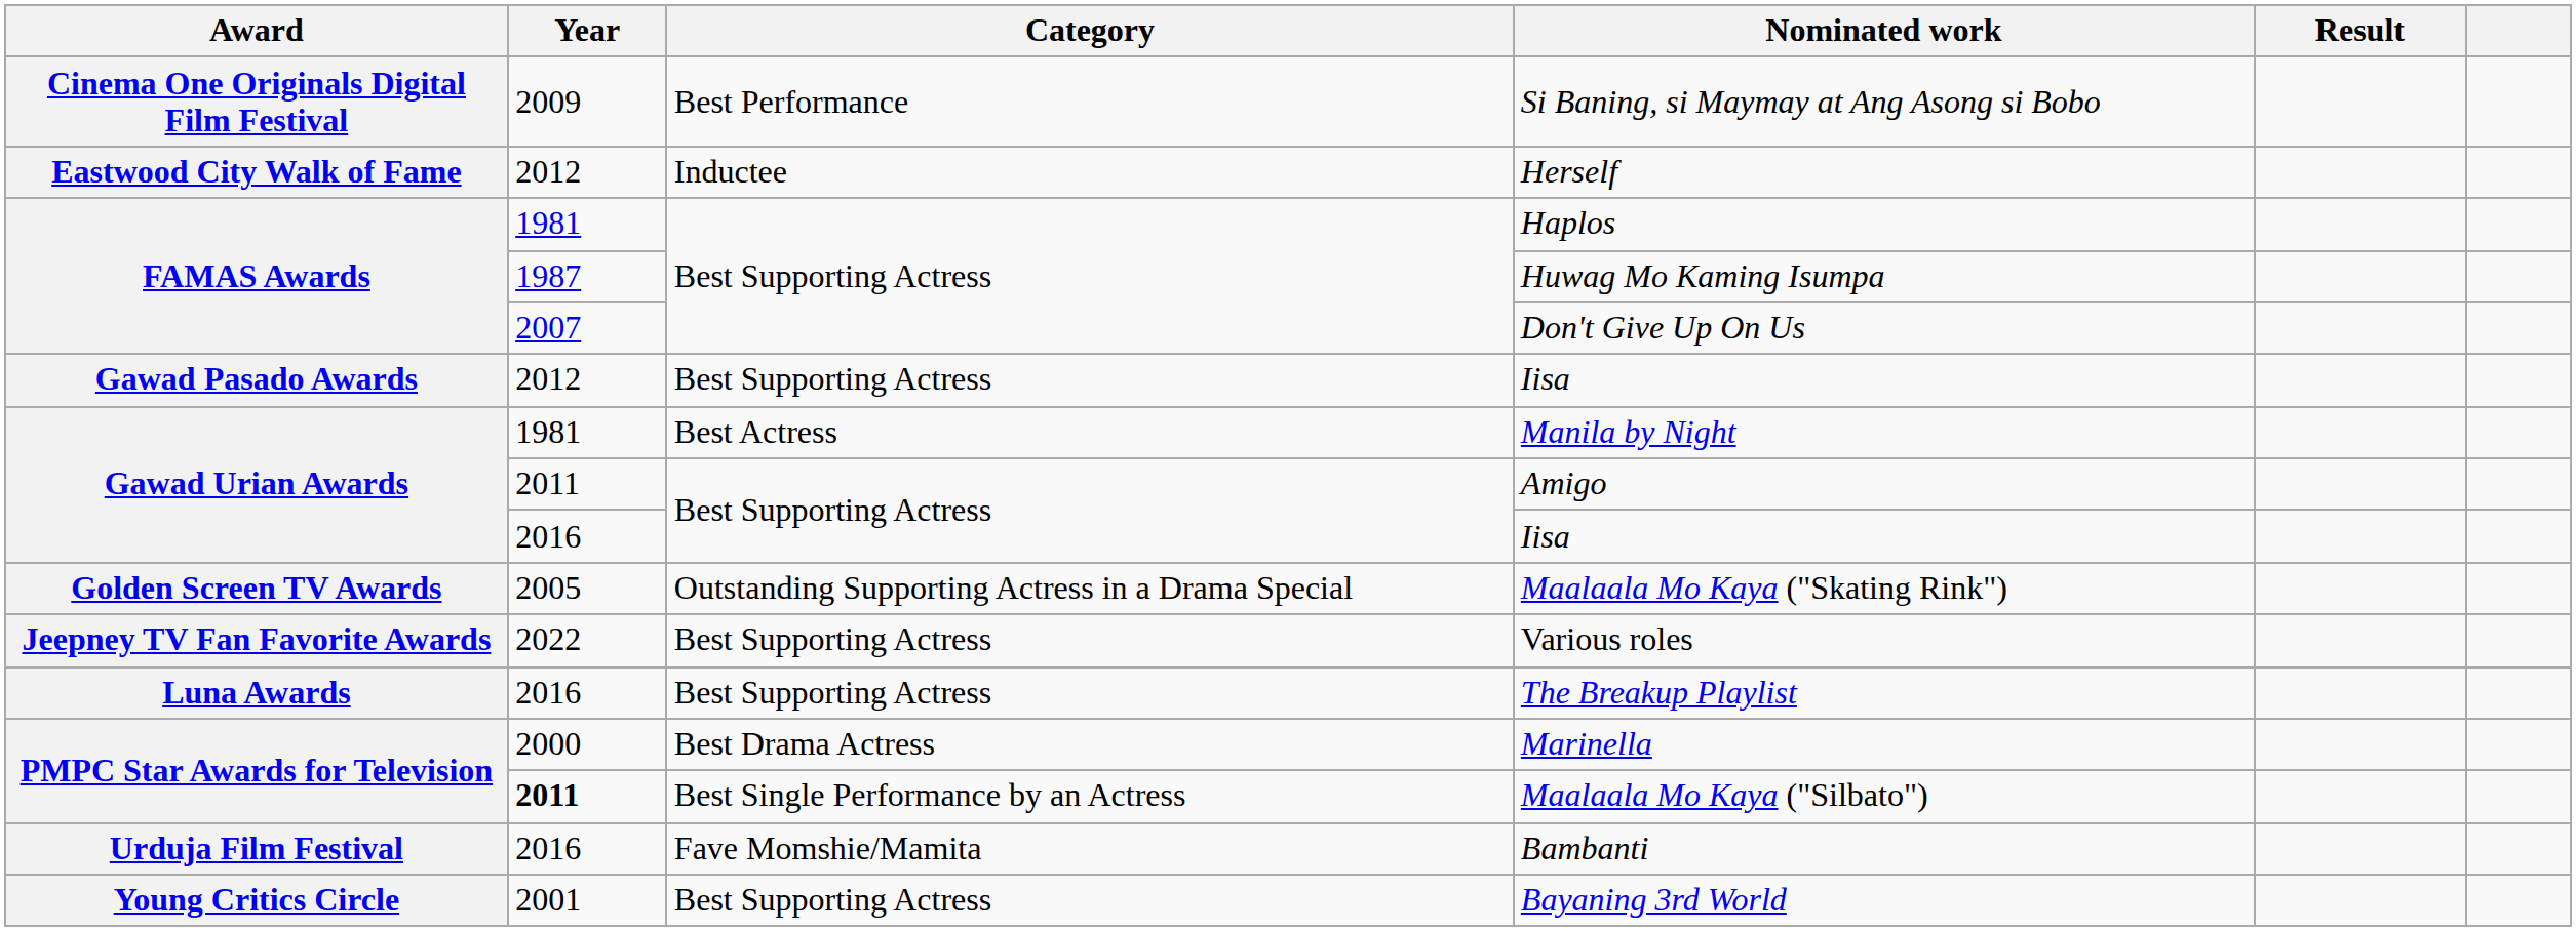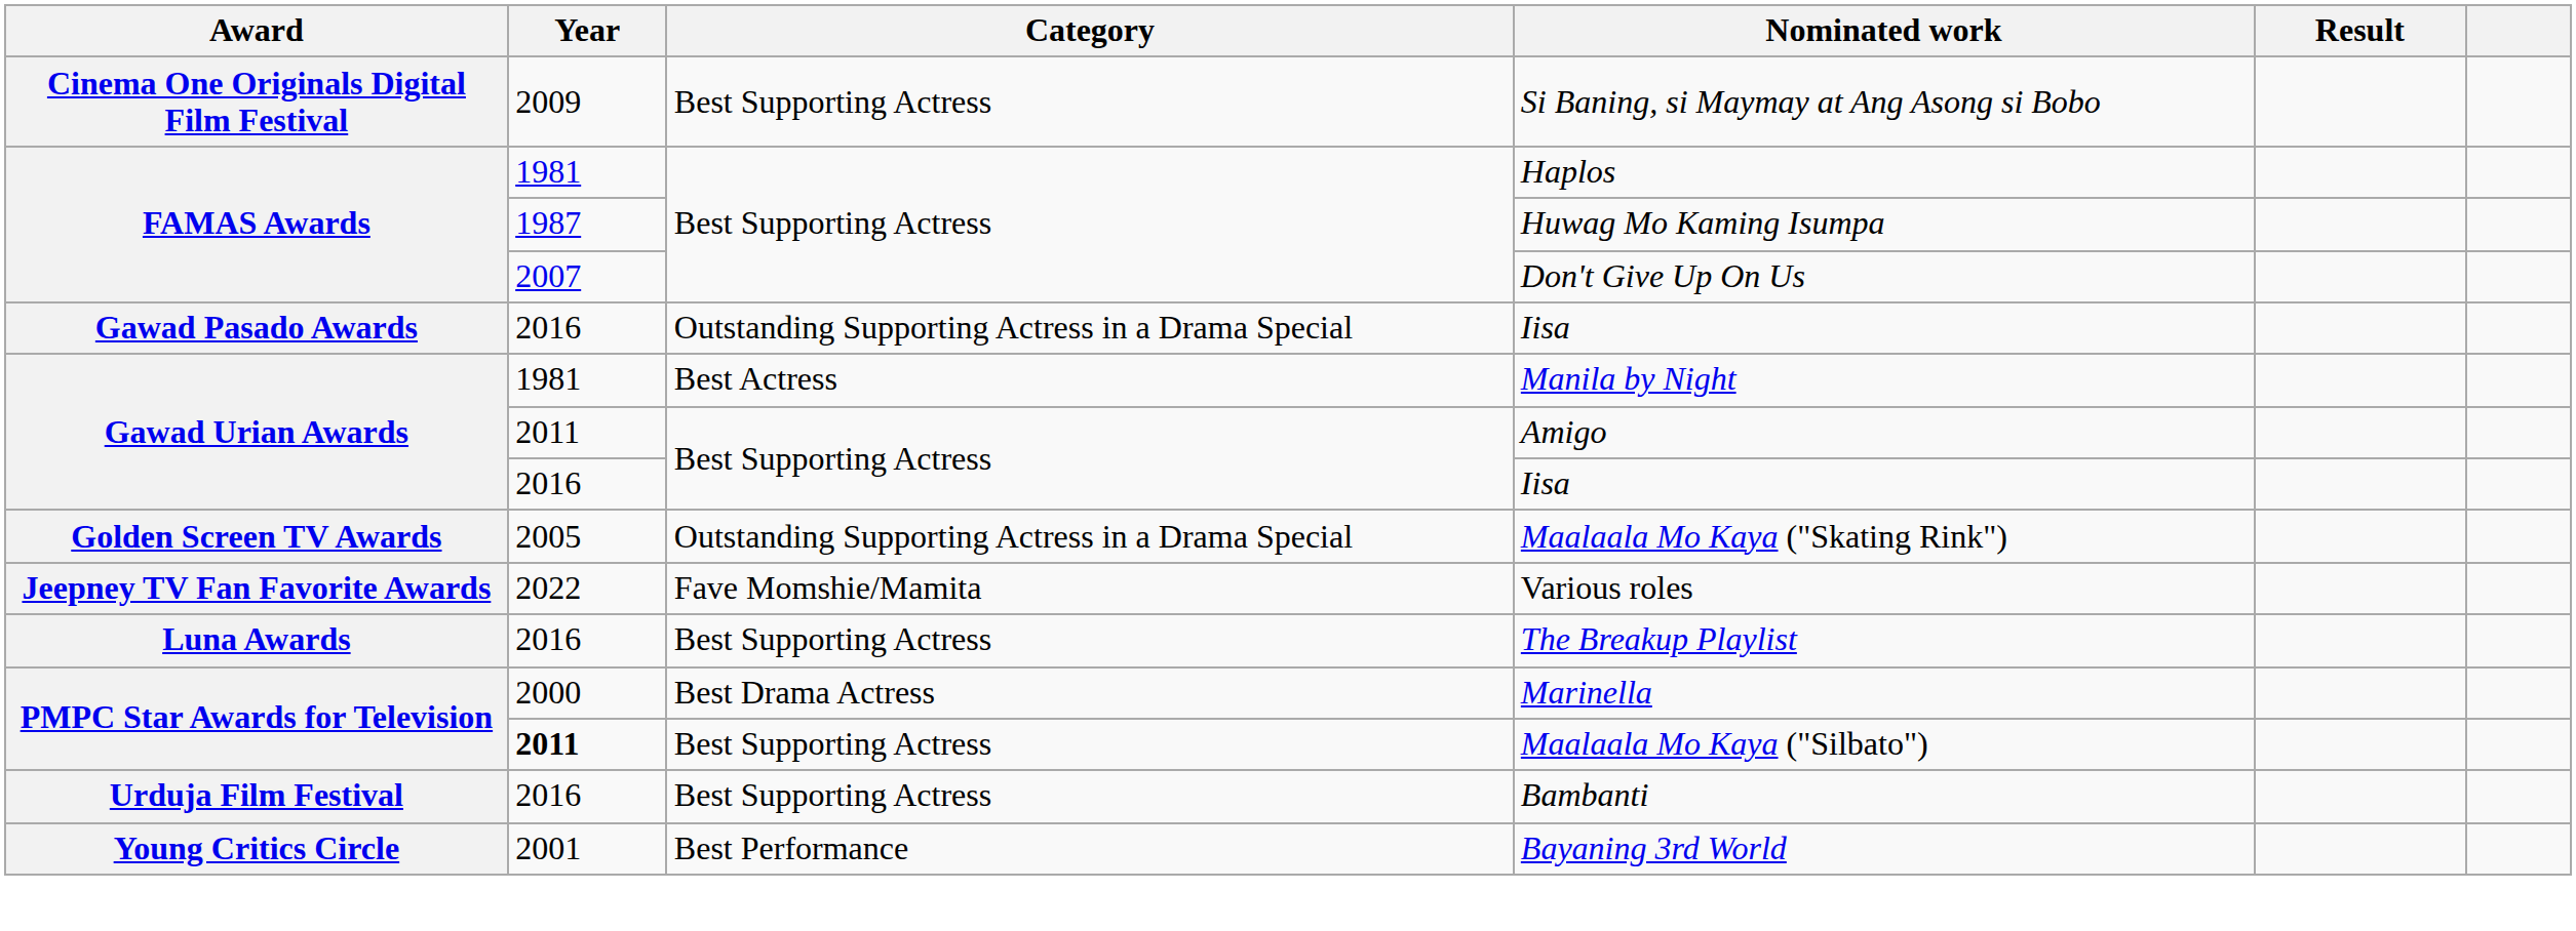 <table class="wikitable sortable plainrowheaders" style="width:99%;">
 <tr>
 <th scope="col" style="width:19%;">Award</th>
 <th scope="col" style="width:6%;">Year</th>
 <th scope="col" style="width:32%;">Category</th>
 <th scope="col" style="width:28%;">Nominated work</th>
 <th scope="col" style="width:8%;">Result</th>
 <th scope="col" style="width:4%;" class="unsortable"></th>
 </tr>
 <tr>
 <th scope="rowgroup"><a href='#'>Cinema One Originals Digital Film Festival</a></th>
 <td>2009</td>
-<td>Best Performance</td>
+<td>Best Supporting Actress</td>
 <td><em>Si Baning, si Maymay at Ang Asong si Bobo</em></td>
-<td></td>
-<td></td>
-</tr>
-<tr>
-<th scope="rowgroup"><a href='#'>Eastwood City Walk of Fame</a></th>
-<td>2012</td>
-<td>Inductee</td>
-<td><em>Herself</em></td>
 <td></td>
 <td></td>
 </tr>
 <tr>
 <th scope="rowgroup" rowspan="3"><a href='#'>FAMAS Awards</a></th>
 <td><a href='#'>1981</a></td>
 <td rowspan="3">Best Supporting Actress</td>
 <td><em>Haplos</em></td>
 <td></td>
 <td></td>
 </tr>
 <tr>
 <td><a href='#'>1987</a></td>
 <td><em>Huwag Mo Kaming Isumpa</em></td>
 <td></td>
 <td></td>
 </tr>
 <tr>
 <td><a href='#'>2007</a></td>
 <td><em>Don't Give Up On Us</em></td>
 <td></td>
 <td></td>
 </tr>
 <tr>
 <th scope="rowgroup"><a href='#'>Gawad Pasado Awards</a></th>
-<td>2012</td>
-<td>Best Supporting Actress</td>
+<td>2016</td>
+<td>Outstanding Supporting Actress in a Drama Special</td>
 <td><em>Iisa</em></td>
 <td></td>
 <td></td>
 </tr>
 <tr>
 <th scope="rowgroup" rowspan="3"><a href='#'>Gawad Urian Awards</a></th>
 <td>1981</td>
 <td>Best Actress</td>
 <td><em><a href='#'>Manila by Night</a></em></td>
 <td></td>
 <td></td>
 </tr>
 <tr>
 <td>2011</td>
 <td rowspan="2">Best Supporting Actress</td>
 <td><em>Amigo</em></td>
 <td></td>
 <td></td>
 </tr>
 <tr>
 <td>2016</td>
 <td><em>Iisa</em></td>
 <td></td>
 <td></td>
 </tr>
 <tr>
 <th scope="rowgroup"><a href='#'>Golden Screen TV Awards</a></th>
 <td>2005</td>
 <td>Outstanding Supporting Actress in a Drama Special</td>
 <td><em><a href='#'>Maalaala Mo Kaya</a></em> ("Skating Rink")</td>
 <td></td>
 <td></td>
 </tr>
 <tr>
 <th scope="rowgroup"><a href='#'>Jeepney TV Fan Favorite Awards</a></th>
 <td>2022</td>
-<td>Best Supporting Actress</td>
+<td>Fave Momshie/Mamita</td>
 <td>Various roles</td>
 <td></td>
 <td></td>
 </tr>
 <tr>
 <th scope="rowgroup"><a href='#'>Luna Awards</a></th>
 <td>2016</td>
 <td>Best Supporting Actress</td>
 <td><em><a href='#'>The Breakup Playlist</a></em></td>
 <td></td>
 <td></td>
 </tr>
 <tr>
 <th scope="rowgroup" rowspan="2"><a href='#'>PMPC Star Awards for Television</a></th>
 <td>2000</td>
 <td>Best Drama Actress</td>
 <td><em><a href='#'>Marinella</a></em></td>
 <td></td>
 <td></td>
 </tr>
 <tr>
 <td><strong>2011</strong></td>
-<td>Best Single Performance by an Actress</td>
+<td>Best Supporting Actress</td>
 <td><em><a href='#'>Maalaala Mo Kaya</a></em> ("Silbato")</td>
 <td></td>
 <td></td>
 </tr>
 <tr>
 <th scope="rowgroup"><a href='#'>Urduja Film Festival</a></th>
 <td>2016</td>
-<td>Fave Momshie/Mamita</td>
+<td>Best Supporting Actress</td>
 <td><em>Bambanti</em></td>
 <td></td>
 <td></td>
 </tr>
 <tr>
 <th scope="rowgroup"><a href='#'>Young Critics Circle</a></th>
 <td>2001</td>
-<td>Best Supporting Actress</td>
+<td>Best Performance</td>
 <td><em><a href='#'>Bayaning 3rd World</a></em></td>
 <td></td>
 <td></td>
 </tr>
 </table>
